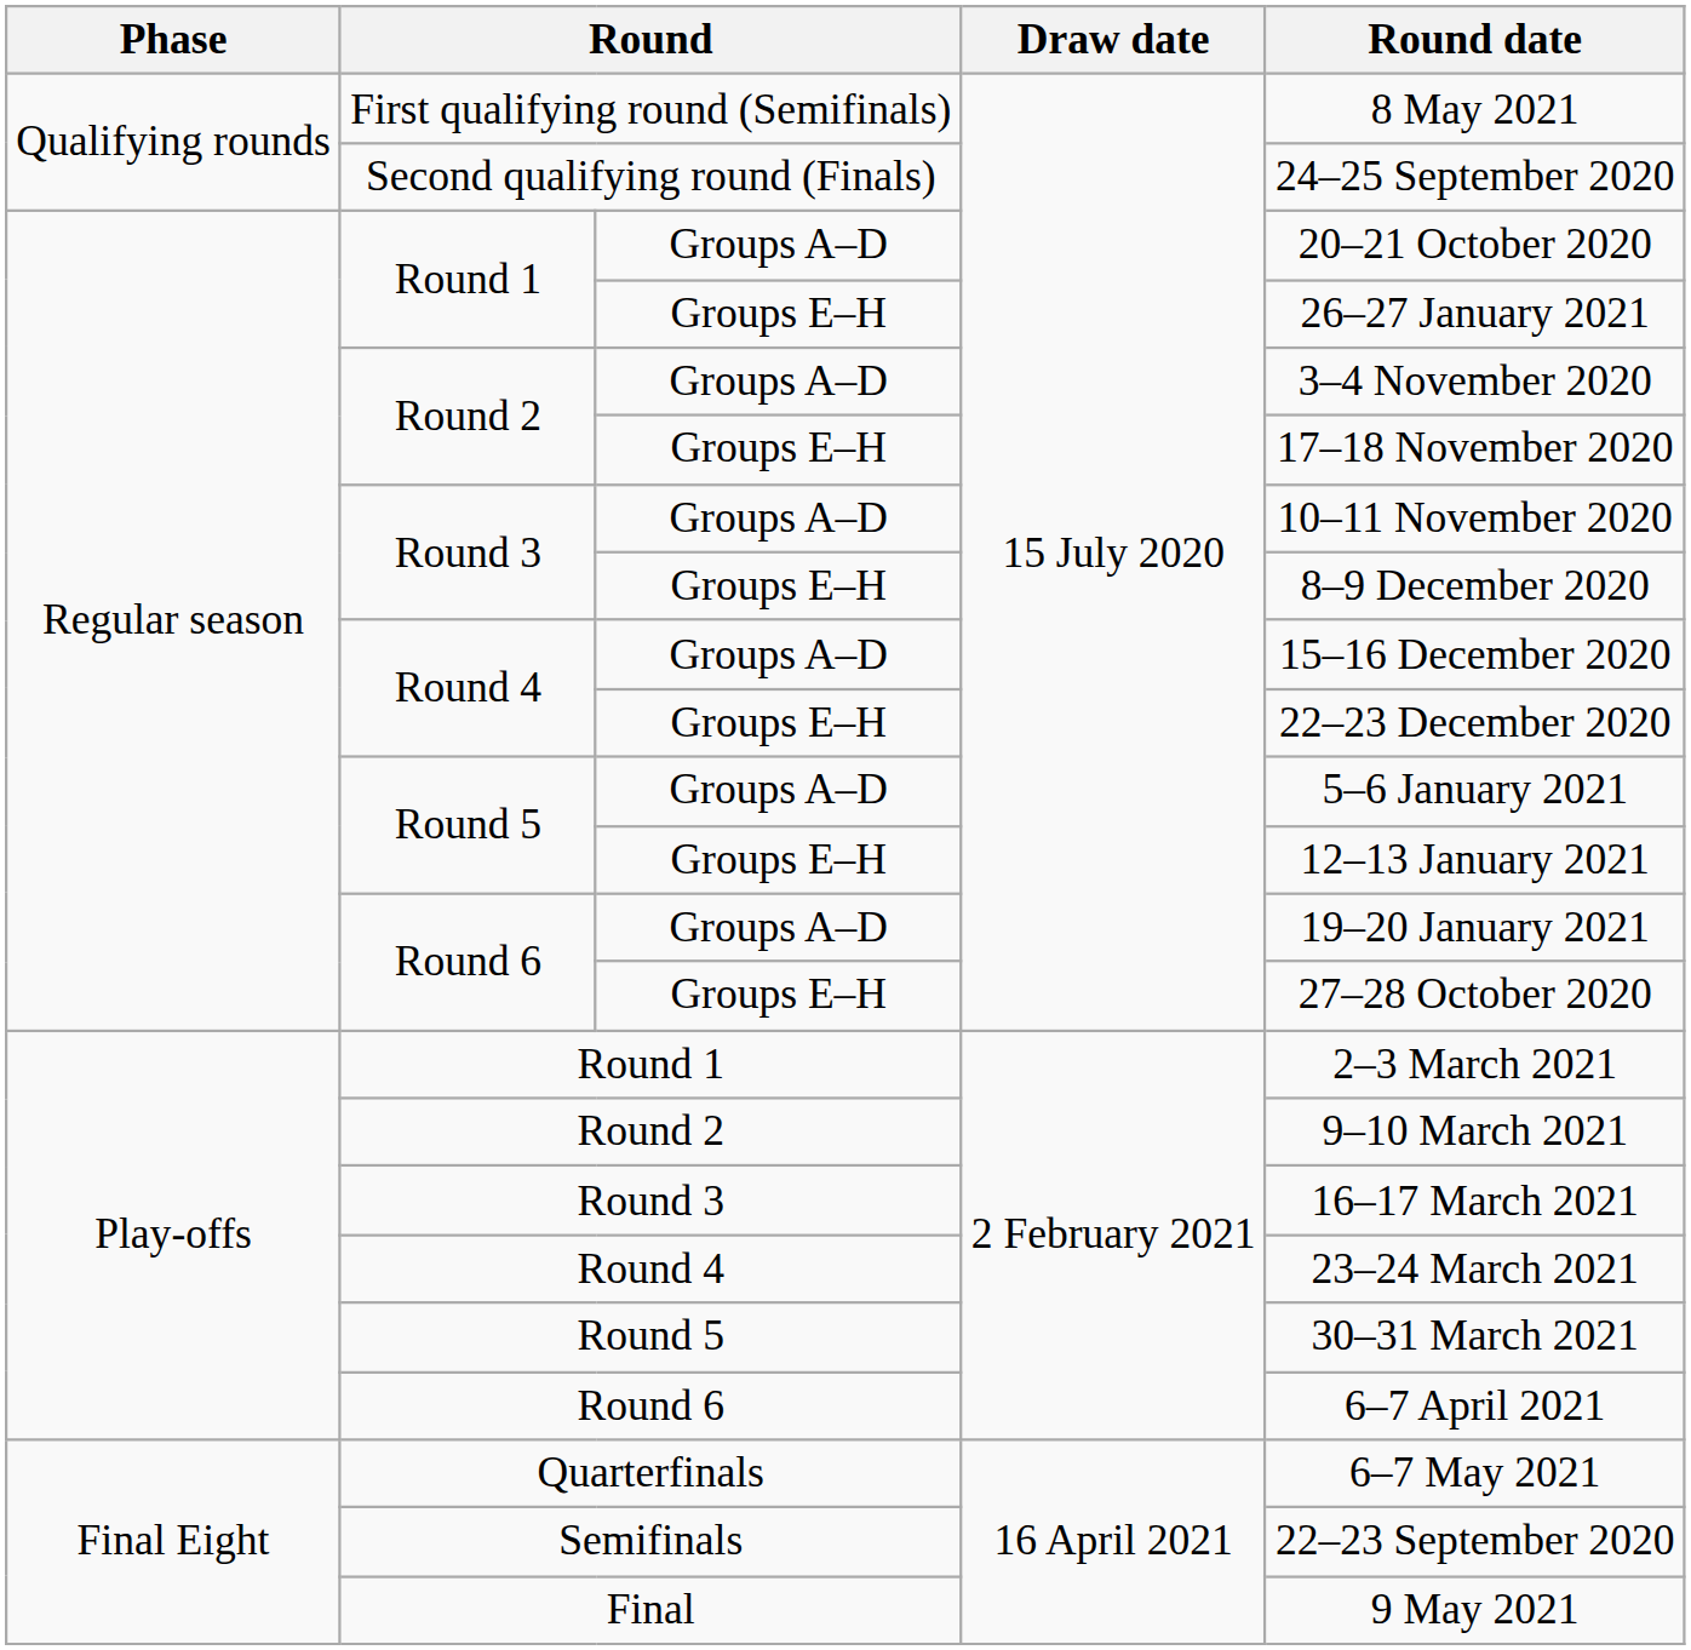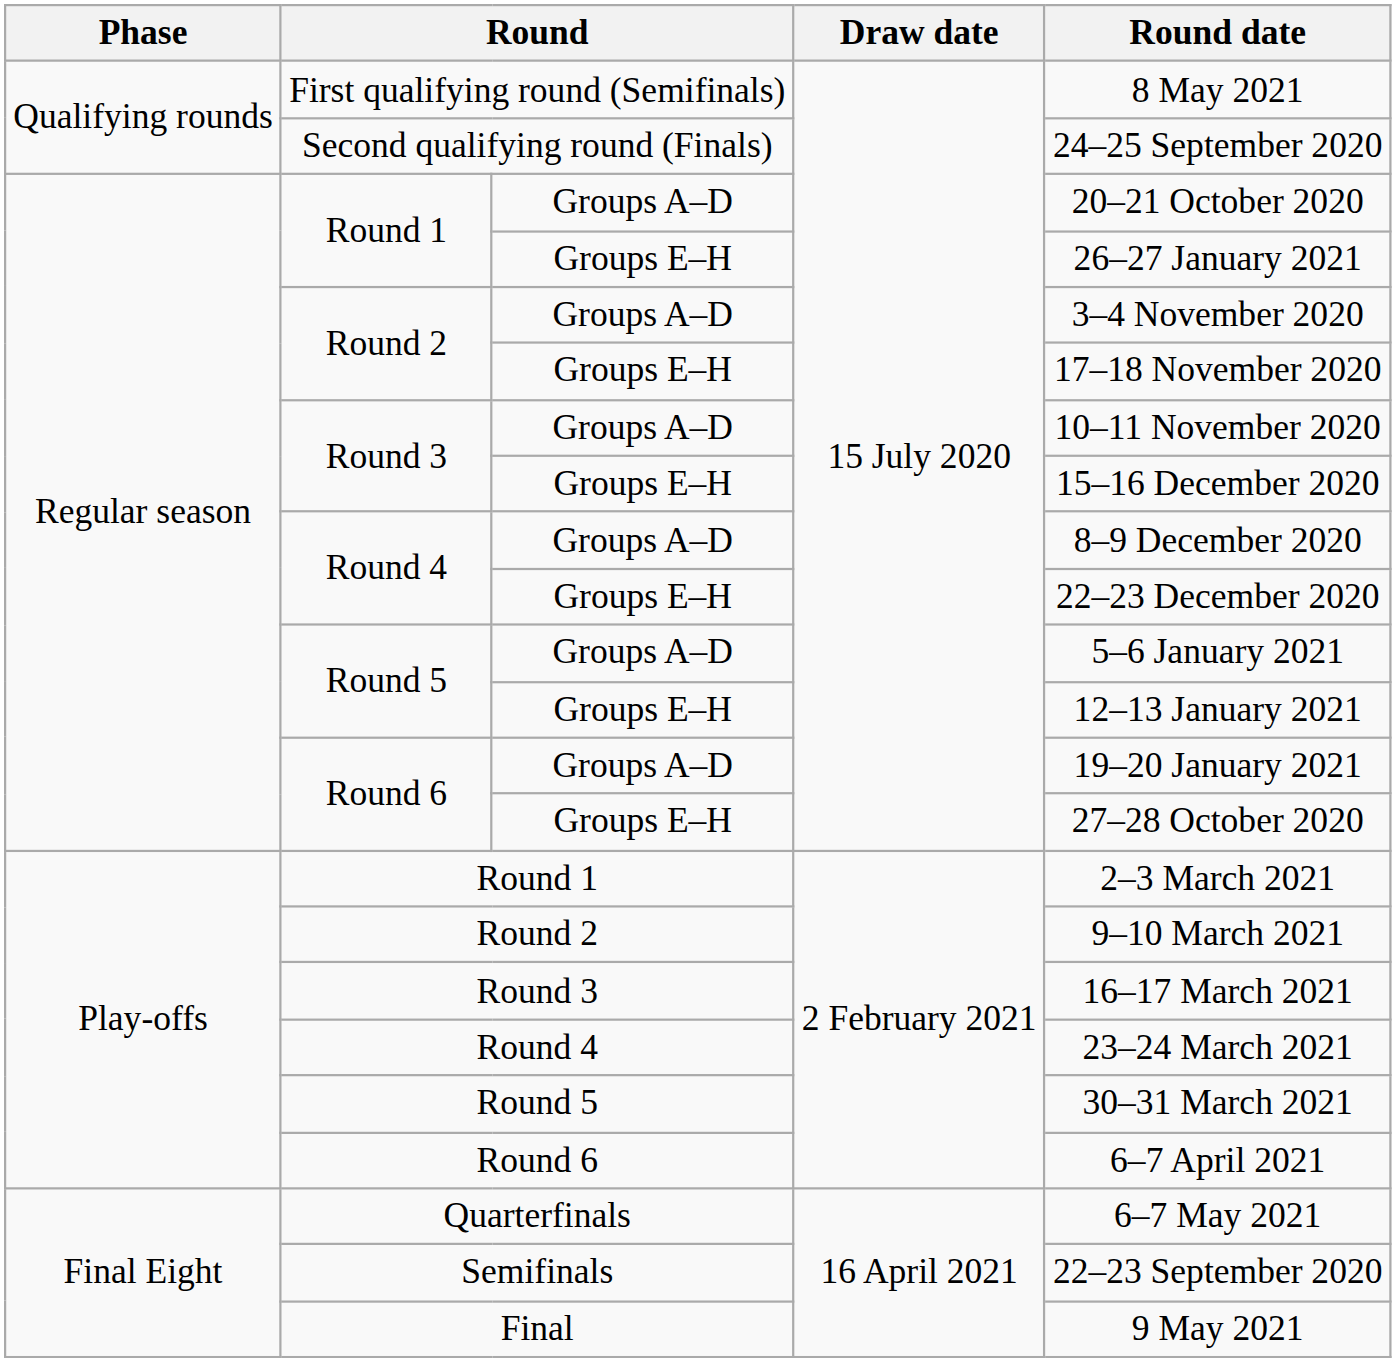 <table class="wikitable" style="text-align:center">
 <tr>
 <th>Phase</th>
 <th colspan="2">Round</th>
 <th>Draw date</th>
 <th>Round date</th>
 </tr>
 <tr>
 <td rowspan=2>Qualifying rounds</td>
 <td colspan="2">First qualifying round (Semifinals)</td>
 <td rowspan=14>15 July 2020</td>
 <td>8 May 2021</td>
 </tr>
 <tr>
 <td colspan="2">Second qualifying round (Finals)</td>
 <td>24–25 September 2020</td>
 </tr>
 <tr>
 <td rowspan=12>Regular season</td>
 <td rowspan=2>Round 1</td>
 <td>Groups A–D</td>
 <td>20–21 October 2020</td>
 </tr>
 <tr>
 <td>Groups E–H</td>
 <td>26–27 January 2021</td>
 </tr>
 <tr>
 <td rowspan=2>Round 2</td>
 <td>Groups A–D</td>
 <td>3–4 November 2020</td>
 </tr>
 <tr>
 <td>Groups E–H</td>
 <td>17–18 November 2020</td>
 </tr>
 <tr>
 <td rowspan=2>Round 3</td>
 <td>Groups A–D</td>
 <td>10–11 November 2020</td>
 </tr>
 <tr>
 <td>Groups E–H</td>
-<td>8–9 December 2020</td>
+<td>15–16 December 2020</td>
 </tr>
 <tr>
 <td rowspan=2>Round 4</td>
 <td>Groups A–D</td>
-<td>15–16 December 2020</td>
+<td>8–9 December 2020</td>
 </tr>
 <tr>
 <td>Groups E–H</td>
 <td>22–23 December 2020</td>
 </tr>
 <tr>
 <td rowspan=2>Round 5</td>
 <td>Groups A–D</td>
 <td>5–6 January 2021</td>
 </tr>
 <tr>
 <td>Groups E–H</td>
 <td>12–13 January 2021</td>
 </tr>
 <tr>
 <td rowspan=2>Round 6</td>
 <td>Groups A–D</td>
 <td>19–20 January 2021</td>
 </tr>
 <tr>
 <td>Groups E–H</td>
 <td>27–28 October 2020</td>
 </tr>
 <tr>
 <td rowspan=6>Play-offs</td>
 <td colspan="2">Round 1</td>
 <td rowspan=6>2 February 2021</td>
 <td>2–3 March 2021</td>
 </tr>
 <tr>
 <td colspan="2">Round 2</td>
 <td>9–10 March 2021</td>
 </tr>
 <tr>
 <td colspan="2">Round 3</td>
 <td>16–17 March 2021</td>
 </tr>
 <tr>
 <td colspan="2">Round 4</td>
 <td>23–24 March 2021</td>
 </tr>
 <tr>
 <td colspan="2">Round 5</td>
 <td>30–31 March 2021</td>
 </tr>
 <tr>
 <td colspan="2">Round 6</td>
 <td>6–7 April 2021</td>
 </tr>
 <tr>
 <td rowspan=3>Final Eight</td>
 <td colspan="2">Quarterfinals</td>
 <td rowspan=3>16 April 2021</td>
 <td>6–7 May 2021</td>
 </tr>
 <tr>
 <td colspan="2">Semifinals</td>
 <td>22–23 September 2020</td>
 </tr>
 <tr>
 <td colspan="2">Final</td>
 <td>9 May 2021</td>
 </tr>
 </table>
